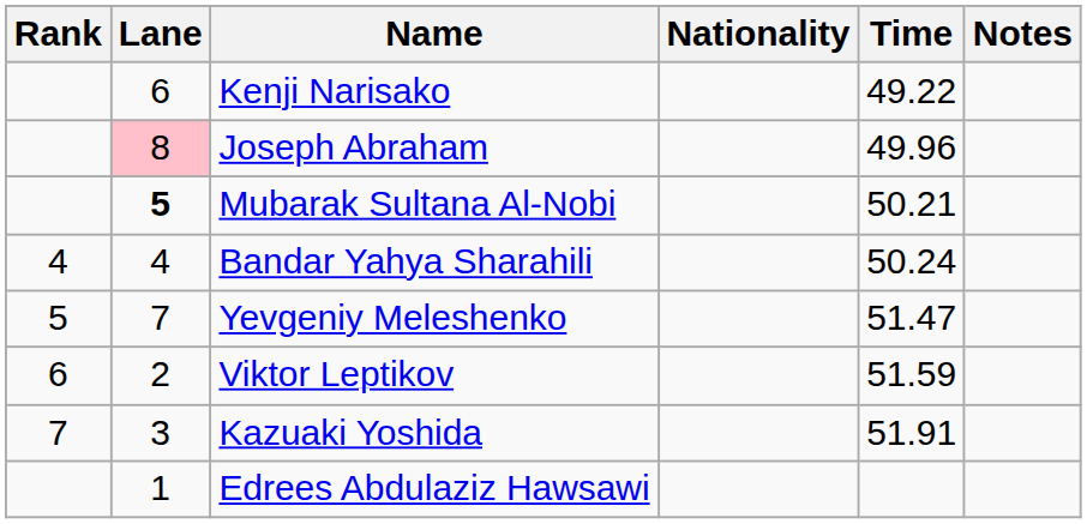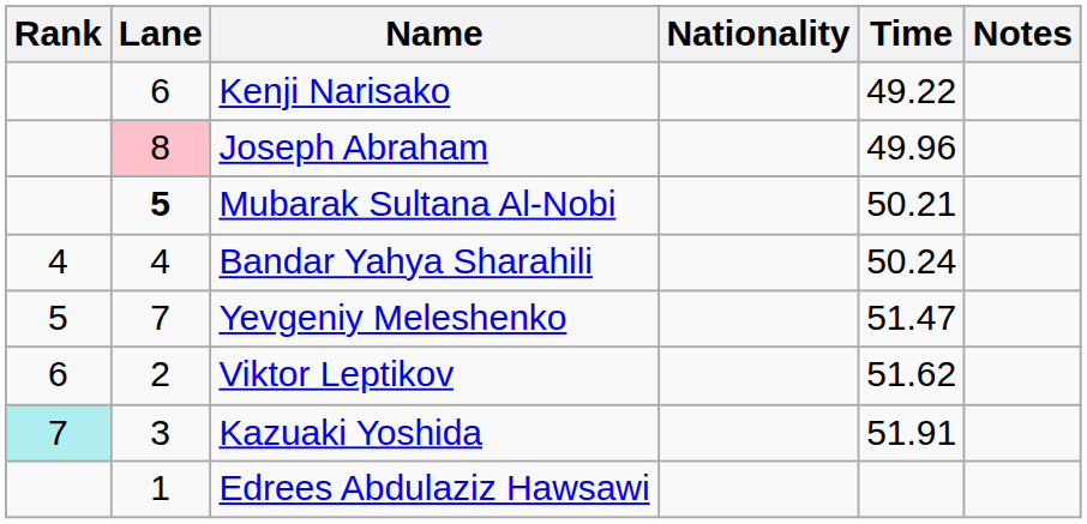 <table class="wikitable sortable" style="text-align:center;">
 <tr>
 <th>Rank</th>
 <th>Lane</th>
 <th>Name</th>
 <th>Nationality</th>
 <th>Time</th>
 <th>Notes</th>
 </tr>
 <tr>
 <td></td>
 <td>6</td>
 <td align=left><a href='#'>Kenji Narisako</a></td>
 <td align=left></td>
 <td>49.22</td>
 <td></td>
 </tr>
 <tr>
 <td></td>
 <td style="background: pink;">8</td>
 <td align=left><a href='#'>Joseph Abraham</a></td>
 <td align=left></td>
 <td>49.96</td>
 <td></td>
 </tr>
 <tr>
 <td></td>
 <td><strong>5</strong></td>
 <td align=left><a href='#'>Mubarak Sultana Al-Nobi</a></td>
 <td align=left></td>
 <td>50.21</td>
 <td></td>
 </tr>
 <tr>
 <td>4</td>
 <td>4</td>
 <td align=left><a href='#'>Bandar Yahya Sharahili</a></td>
 <td align=left></td>
 <td>50.24</td>
 <td></td>
 </tr>
 <tr>
 <td>5</td>
 <td>7</td>
 <td align=left><a href='#'>Yevgeniy Meleshenko</a></td>
 <td align=left></td>
 <td>51.47</td>
 <td></td>
 </tr>
 <tr>
 <td>6</td>
 <td>2</td>
 <td align=left><a href='#'>Viktor Leptikov</a></td>
 <td align=left></td>
-<td>51.59</td>
+<td>51.62</td>
 <td></td>
 </tr>
 <tr>
-<td>7</td>
+<td style="background: paleturquoise;">7</td>
 <td>3</td>
 <td align=left><a href='#'>Kazuaki Yoshida</a></td>
 <td align=left></td>
 <td>51.91</td>
 <td></td>
 </tr>
 <tr>
 <td></td>
 <td>1</td>
 <td align=left><a href='#'>Edrees Abdulaziz Hawsawi</a></td>
 <td align=left></td>
 <td></td>
 <td></td>
 </tr>
 </table>
